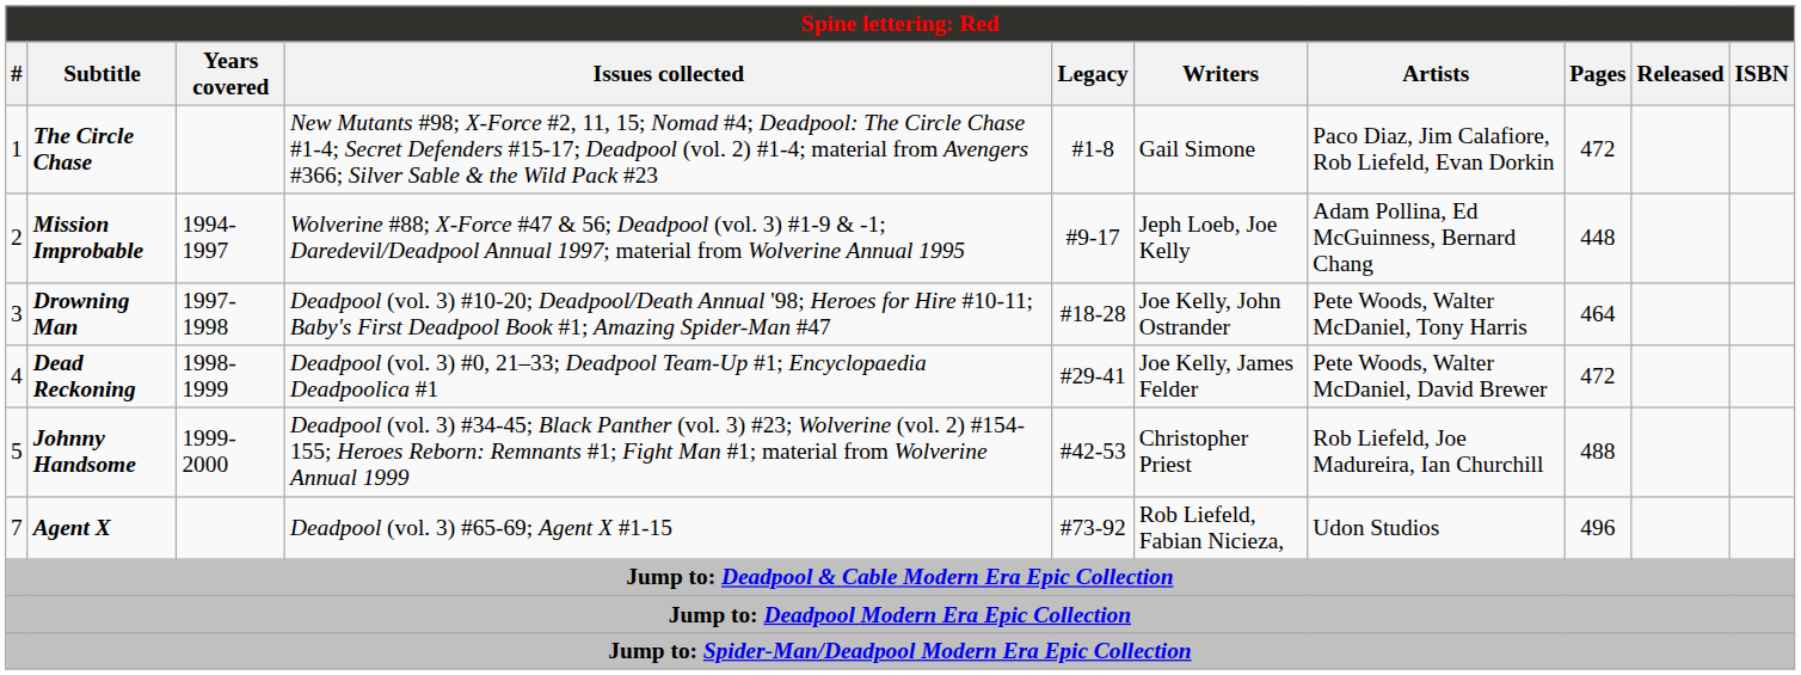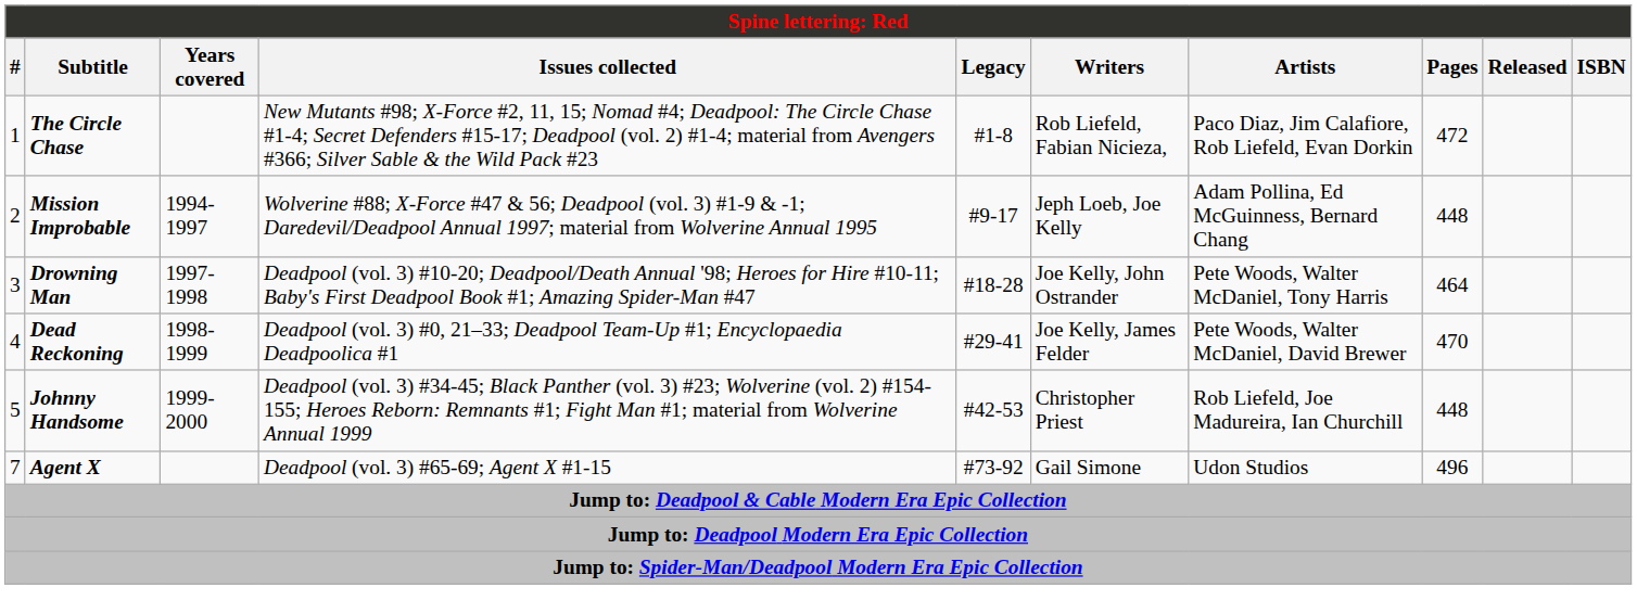 <table class="wikitable sortable" width=98%>
 <tr>
 <th colspan=10 style="background-color: #31312D; color: red;">Spine lettering: Red</th>
 </tr>
 <tr>
 <th class="unsortable">#</th>
 <th class="unsortable">Subtitle</th>
 <th>Years covered</th>
 <th class="unsortable">Issues collected</th>
 <th>Legacy</th>
 <th class="unsortable">Writers</th>
 <th class="unsortable">Artists</th>
 <th class="unsortable">Pages</th>
 <th>Released</th>
 <th class="unsortable">ISBN</th>
 </tr>
 <tr>
 <td>1</td>
 <td><strong><em>The Circle Chase</em></strong></td>
 <td></td>
 <td><em>New Mutants</em> #98; <em>X-Force</em> #2, 11, 15; <em>Nomad</em> #4; <em>Deadpool: The Circle Chase</em> #1-4; <em>Secret Defenders</em> #15-17; <em>Deadpool</em> (vol. 2) #1-4; material from <em>Avengers</em> #366; <em>Silver Sable & the Wild Pack</em> #23</td>
 <td style="text-align: center;">#1-8</td>
-<td>Gail Simone</td>
+<td>Rob Liefeld, Fabian Nicieza, </td>
 <td>Paco Diaz, Jim Calafiore, Rob Liefeld, Evan Dorkin</td>
 <td style="text-align: center;">472</td>
 <td></td>
 <td></td>
 </tr>
 <tr>
 <td>2</td>
 <td><strong><em>Mission Improbable</em></strong></td>
 <td>1994-1997</td>
 <td><em>Wolverine</em> #88; <em>X-Force</em> #47 & 56; <em>Deadpool</em> (vol. 3) #1-9 & -1; <em>Daredevil/Deadpool Annual 1997</em>; material from <em>Wolverine Annual 1995</em></td>
 <td style="text-align: center;">#9-17</td>
 <td>Jeph Loeb, Joe Kelly</td>
 <td>Adam Pollina, Ed McGuinness, Bernard Chang</td>
 <td style="text-align: center;">448</td>
 <td></td>
 <td></td>
 </tr>
 <tr>
 <td>3</td>
 <td><strong><em>Drowning Man</em></strong></td>
 <td>1997-1998</td>
 <td><em>Deadpool</em> (vol. 3) #10-20; <em>Deadpool/Death Annual</em> '98; <em>Heroes for Hire</em> #10-11; <em>Baby's First Deadpool Book</em> #1; <em>Amazing Spider-Man</em> #47</td>
 <td style="text-align: center;">#18-28</td>
 <td>Joe Kelly, John Ostrander</td>
 <td>Pete Woods, Walter McDaniel, Tony Harris</td>
 <td style="text-align: center;">464</td>
 <td></td>
 <td></td>
 </tr>
 <tr>
 <td>4</td>
 <td><strong><em>Dead Reckoning</em></strong></td>
 <td>1998-1999</td>
 <td><em>Deadpool</em> (vol. 3) #0, 21–33; <em>Deadpool Team-Up</em> #1; <em>Encyclopaedia Deadpoolica</em> #1</td>
 <td style="text-align: center;">#29-41</td>
 <td>Joe Kelly, James Felder</td>
 <td>Pete Woods, Walter McDaniel, David Brewer</td>
-<td style="text-align: center;">472</td>
+<td style="text-align: center;">470</td>
 <td></td>
 <td></td>
 </tr>
 <tr>
 <td>5</td>
 <td><strong><em>Johnny Handsome</em></strong></td>
 <td>1999-2000</td>
 <td><em>Deadpool</em> (vol. 3) #34-45; <em>Black Panther</em> (vol. 3) #23; <em>Wolverine</em> (vol. 2) #154-155; <em>Heroes Reborn: Remnants</em> #1; <em>Fight Man</em> #1; material from <em>Wolverine Annual 1999</em></td>
 <td style="text-align: center;">#42-53</td>
 <td>Christopher Priest</td>
 <td>Rob Liefeld, Joe Madureira, Ian Churchill</td>
-<td style="text-align: center;">488</td>
+<td style="text-align: center;">448</td>
 <td></td>
 <td></td>
 </tr>
 <tr>
 <td>7</td>
 <td><strong><em>Agent X</em></strong></td>
 <td></td>
 <td><em>Deadpool</em> (vol. 3) #65-69; <em>Agent X</em> #1-15</td>
 <td style="text-align: center;">#73-92</td>
-<td>Rob Liefeld, Fabian Nicieza, </td>
+<td>Gail Simone</td>
 <td>Udon Studios</td>
 <td style="text-align: center;">496</td>
 <td></td>
 <td></td>
 </tr>
 <tr>
 <th colspan=10 style="background-color: silver;">Jump to: <a href='#'><em>Deadpool & Cable</em> <em>Modern Era Epic Collection</em></a></th>
 </tr>
 <tr>
 <th colspan=10 style="background-color: silver;">Jump to: <a href='#'><em>Deadpool</em> <em>Modern Era Epic Collection</em></a></th>
 </tr>
 <tr>
 <th colspan=10 style="background-color: silver;">Jump to: <a href='#'><em>Spider-Man/Deadpool</em> <em>Modern Era Epic Collection</em></a></th>
 </tr>
 </table>
